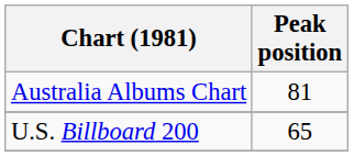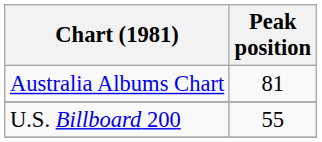 <table class="wikitable">
 <tr>
 <th>Chart (1981)</th>
 <th>Peak<br>position</th>
 </tr>
 <tr>
 <td><a href='#'>Australia Albums Chart</a></td>
 <td align="center">81</td>
 </tr>
 <tr>
 </tr>
 <tr>
 <td>U.S. <a href='#'><em>Billboard</em> 200</a></td>
-<td align="center">65</td>
+<td align="center">55</td>
 </tr>
 <tr>
 </tr>
 </table>
